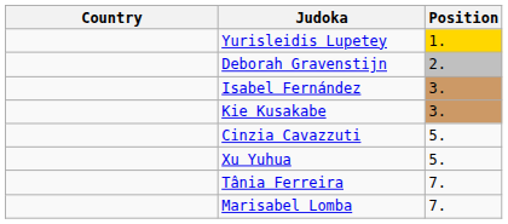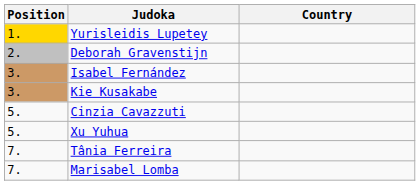 <table class=wikitable>
 <tr>
+<th width=10>Position</th>
+<th width=180>Judoka</th>
 <th width=185>Country</th>
-<th width=180>Judoka</th>
-<th width=10>Position</th>
 </tr>
 <tr>
+<td bgcolor=gold>1.</td>
+<td><a href='#'>Yurisleidis Lupetey</a></td>
 <td></td>
-<td><a href='#'>Yurisleidis Lupetey</a></td>
-<td bgcolor=gold>1.</td>
 </tr>
 <tr>
+<td bgcolor=silver>2.</td>
+<td><a href='#'>Deborah Gravenstijn</a></td>
 <td></td>
-<td><a href='#'>Deborah Gravenstijn</a></td>
-<td bgcolor=silver>2.</td>
 </tr>
 <tr>
+<td bgcolor=CC9966>3.</td>
+<td><a href='#'>Isabel Fernández</a></td>
 <td></td>
-<td><a href='#'>Isabel Fernández</a></td>
-<td bgcolor=CC9966>3.</td>
 </tr>
 <tr>
+<td bgcolor=CC9966>3.</td>
+<td><a href='#'>Kie Kusakabe</a></td>
 <td></td>
-<td><a href='#'>Kie Kusakabe</a></td>
-<td bgcolor=CC9966>3.</td>
 </tr>
 <tr>
+<td>5.</td>
+<td><a href='#'>Cinzia Cavazzuti</a></td>
 <td></td>
-<td><a href='#'>Cinzia Cavazzuti</a></td>
-<td>5.</td>
 </tr>
 <tr>
+<td>5.</td>
+<td><a href='#'>Xu Yuhua</a></td>
 <td></td>
-<td><a href='#'>Xu Yuhua</a></td>
-<td>5.</td>
 </tr>
 <tr>
+<td>7.</td>
+<td><a href='#'>Tânia Ferreira</a></td>
 <td></td>
-<td><a href='#'>Tânia Ferreira</a></td>
-<td>7.</td>
 </tr>
 <tr>
+<td>7.</td>
+<td><a href='#'>Marisabel Lomba</a></td>
 <td></td>
-<td><a href='#'>Marisabel Lomba</a></td>
-<td>7.</td>
 </tr>
 </table>
